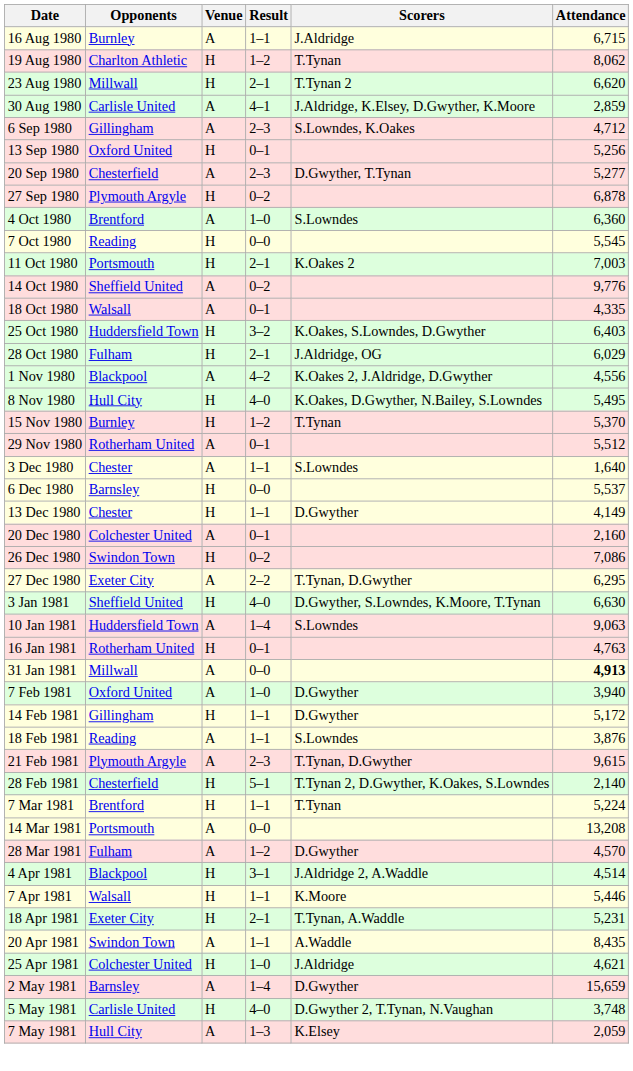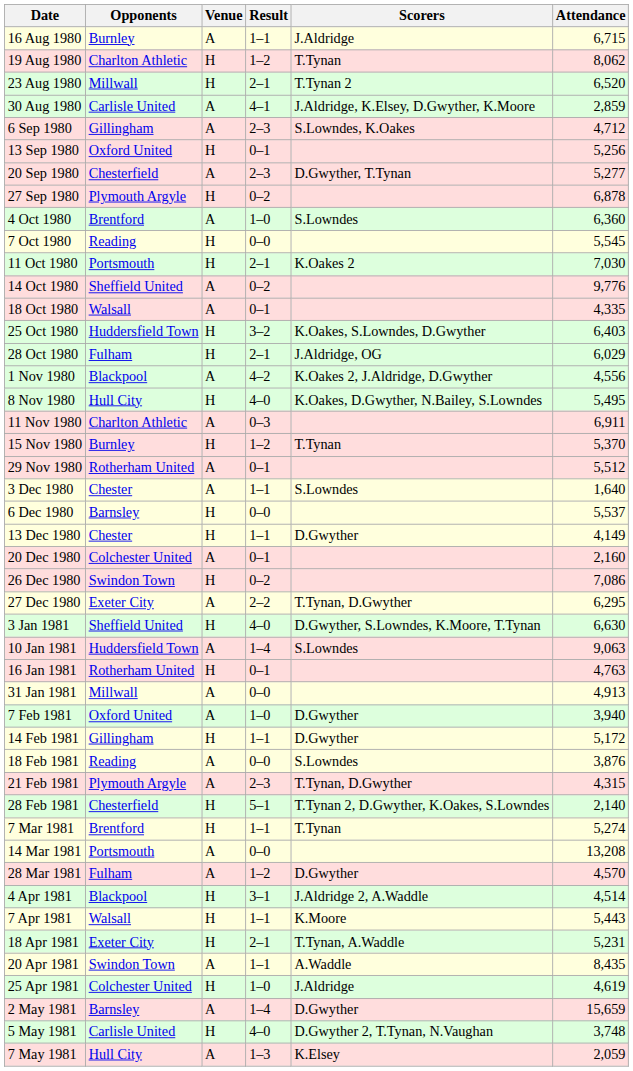 <table class="wikitable sortable">
 <tr>
 <th>Date</th>
 <th>Opponents</th>
 <th>Venue</th>
 <th>Result</th>
 <th>Scorers</th>
 <th>Attendance</th>
 </tr>
 <tr bgcolor="#ffffdd">
 <td>16 Aug 1980</td>
 <td><a href='#'>Burnley</a></td>
 <td>A</td>
 <td>1–1</td>
 <td>J.Aldridge</td>
 <td align="right">6,715</td>
 </tr>
 <tr bgcolor="#ffdddd">
 <td>19 Aug 1980</td>
 <td><a href='#'>Charlton Athletic</a></td>
 <td>H</td>
 <td>1–2</td>
 <td>T.Tynan</td>
 <td align="right">8,062</td>
 </tr>
 <tr bgcolor="#ddffdd">
 <td>23 Aug 1980</td>
 <td><a href='#'>Millwall</a></td>
 <td>H</td>
 <td>2–1</td>
 <td>T.Tynan 2</td>
-<td align="right">6,620</td>
+<td align="right">6,520</td>
 </tr>
 <tr bgcolor="#ddffdd">
 <td>30 Aug 1980</td>
 <td><a href='#'>Carlisle United</a></td>
 <td>A</td>
 <td>4–1</td>
 <td>J.Aldridge, K.Elsey, D.Gwyther, K.Moore</td>
 <td align="right">2,859</td>
 </tr>
 <tr bgcolor="#ffdddd">
 <td>6 Sep 1980</td>
 <td><a href='#'>Gillingham</a></td>
 <td>A</td>
 <td>2–3</td>
 <td>S.Lowndes, K.Oakes</td>
 <td align="right">4,712</td>
 </tr>
 <tr bgcolor="#ffdddd">
 <td>13 Sep 1980</td>
 <td><a href='#'>Oxford United</a></td>
 <td>H</td>
 <td>0–1</td>
 <td></td>
 <td align="right">5,256</td>
 </tr>
 <tr bgcolor="#ffdddd">
 <td>20 Sep 1980</td>
 <td><a href='#'>Chesterfield</a></td>
 <td>A</td>
 <td>2–3</td>
 <td>D.Gwyther, T.Tynan</td>
 <td align="right">5,277</td>
 </tr>
 <tr bgcolor="#ffdddd">
 <td>27 Sep 1980</td>
 <td><a href='#'>Plymouth Argyle</a></td>
 <td>H</td>
 <td>0–2</td>
 <td></td>
 <td align="right">6,878</td>
 </tr>
 <tr bgcolor="#ddffdd">
 <td>4 Oct 1980</td>
 <td><a href='#'>Brentford</a></td>
 <td>A</td>
 <td>1–0</td>
 <td>S.Lowndes</td>
 <td align="right">6,360</td>
 </tr>
 <tr bgcolor="#ffffdd">
 <td>7 Oct 1980</td>
 <td><a href='#'>Reading</a></td>
 <td>H</td>
 <td>0–0</td>
 <td></td>
 <td align="right">5,545</td>
 </tr>
 <tr bgcolor="#ddffdd">
 <td>11 Oct 1980</td>
 <td><a href='#'>Portsmouth</a></td>
 <td>H</td>
 <td>2–1</td>
 <td>K.Oakes 2</td>
-<td align="right">7,003</td>
+<td align="right">7,030</td>
 </tr>
 <tr bgcolor="#ffdddd">
 <td>14 Oct 1980</td>
 <td><a href='#'>Sheffield United</a></td>
 <td>A</td>
 <td>0–2</td>
 <td></td>
 <td align="right">9,776</td>
 </tr>
 <tr bgcolor="#ffdddd">
 <td>18 Oct 1980</td>
 <td><a href='#'>Walsall</a></td>
 <td>A</td>
 <td>0–1</td>
 <td></td>
 <td align="right">4,335</td>
 </tr>
 <tr bgcolor="#ddffdd">
 <td>25 Oct 1980</td>
 <td><a href='#'>Huddersfield Town</a></td>
 <td>H</td>
 <td>3–2</td>
 <td>K.Oakes, S.Lowndes, D.Gwyther</td>
 <td align="right">6,403</td>
 </tr>
 <tr bgcolor="#ddffdd">
 <td>28 Oct 1980</td>
 <td><a href='#'>Fulham</a></td>
 <td>H</td>
 <td>2–1</td>
 <td>J.Aldridge, OG</td>
 <td align="right">6,029</td>
 </tr>
 <tr bgcolor="#ddffdd">
 <td>1 Nov 1980</td>
 <td><a href='#'>Blackpool</a></td>
 <td>A</td>
 <td>4–2</td>
 <td>K.Oakes 2, J.Aldridge, D.Gwyther</td>
 <td align="right">4,556</td>
 </tr>
 <tr bgcolor="#ddffdd">
 <td>8 Nov 1980</td>
 <td><a href='#'>Hull City</a></td>
 <td>H</td>
 <td>4–0</td>
 <td>K.Oakes, D.Gwyther, N.Bailey, S.Lowndes</td>
 <td align="right">5,495</td>
+</tr>
+<tr bgcolor="#ffdddd">
+<td>11 Nov 1980</td>
+<td><a href='#'>Charlton Athletic</a></td>
+<td>A</td>
+<td>0–3</td>
+<td></td>
+<td align="right">6,911</td>
 </tr>
 <tr bgcolor="#ffdddd">
 <td>15 Nov 1980</td>
 <td><a href='#'>Burnley</a></td>
 <td>H</td>
 <td>1–2</td>
 <td>T.Tynan</td>
 <td align="right">5,370</td>
 </tr>
 <tr bgcolor="#ffdddd">
 <td>29 Nov 1980</td>
 <td><a href='#'>Rotherham United</a></td>
 <td>A</td>
 <td>0–1</td>
 <td></td>
 <td align="right">5,512</td>
 </tr>
 <tr bgcolor="#ffffdd">
 <td>3 Dec 1980</td>
 <td><a href='#'>Chester</a></td>
 <td>A</td>
 <td>1–1</td>
 <td>S.Lowndes</td>
 <td align="right">1,640</td>
 </tr>
 <tr bgcolor="#ffffdd">
 <td>6 Dec 1980</td>
 <td><a href='#'>Barnsley</a></td>
 <td>H</td>
 <td>0–0</td>
 <td></td>
 <td align="right">5,537</td>
 </tr>
 <tr bgcolor="#ffffdd">
 <td>13 Dec 1980</td>
 <td><a href='#'>Chester</a></td>
 <td>H</td>
 <td>1–1</td>
 <td>D.Gwyther</td>
 <td align="right">4,149</td>
 </tr>
 <tr bgcolor="#ffdddd">
 <td>20 Dec 1980</td>
 <td><a href='#'>Colchester United</a></td>
 <td>A</td>
 <td>0–1</td>
 <td></td>
 <td align="right">2,160</td>
 </tr>
 <tr bgcolor="#ffdddd">
 <td>26 Dec 1980</td>
 <td><a href='#'>Swindon Town</a></td>
 <td>H</td>
 <td>0–2</td>
 <td></td>
 <td align="right">7,086</td>
 </tr>
 <tr bgcolor="#ffffdd">
 <td>27 Dec 1980</td>
 <td><a href='#'>Exeter City</a></td>
 <td>A</td>
 <td>2–2</td>
 <td>T.Tynan, D.Gwyther</td>
 <td align="right">6,295</td>
 </tr>
 <tr bgcolor="#ddffdd">
 <td>3 Jan 1981</td>
 <td><a href='#'>Sheffield United</a></td>
 <td>H</td>
 <td>4–0</td>
 <td>D.Gwyther, S.Lowndes, K.Moore, T.Tynan</td>
 <td align="right">6,630</td>
 </tr>
 <tr bgcolor="#ffdddd">
 <td>10 Jan 1981</td>
 <td><a href='#'>Huddersfield Town</a></td>
 <td>A</td>
 <td>1–4</td>
 <td>S.Lowndes</td>
 <td align="right">9,063</td>
 </tr>
 <tr bgcolor="#ffdddd">
 <td>16 Jan 1981</td>
 <td><a href='#'>Rotherham United</a></td>
 <td>H</td>
 <td>0–1</td>
 <td></td>
 <td align="right">4,763</td>
 </tr>
 <tr bgcolor="#ffffdd">
 <td>31 Jan 1981</td>
 <td><a href='#'>Millwall</a></td>
 <td>A</td>
 <td>0–0</td>
 <td></td>
-<td align="right"><strong>4,913</strong></td>
+<td align="right">4,913</td>
 </tr>
 <tr bgcolor="#ddffdd">
 <td>7 Feb 1981</td>
 <td><a href='#'>Oxford United</a></td>
 <td>A</td>
 <td>1–0</td>
 <td>D.Gwyther</td>
 <td align="right">3,940</td>
 </tr>
 <tr bgcolor="#ffffdd">
 <td>14 Feb 1981</td>
 <td><a href='#'>Gillingham</a></td>
 <td>H</td>
 <td>1–1</td>
 <td>D.Gwyther</td>
 <td align="right">5,172</td>
 </tr>
 <tr bgcolor="#ffffdd">
 <td>18 Feb 1981</td>
 <td><a href='#'>Reading</a></td>
 <td>A</td>
-<td>1–1</td>
+<td>0–0</td>
 <td>S.Lowndes</td>
 <td align="right">3,876</td>
 </tr>
 <tr bgcolor="#ffdddd">
 <td>21 Feb 1981</td>
 <td><a href='#'>Plymouth Argyle</a></td>
 <td>A</td>
 <td>2–3</td>
 <td>T.Tynan, D.Gwyther</td>
-<td align="right">9,615</td>
+<td align="right">4,315</td>
 </tr>
 <tr bgcolor="#ddffdd">
 <td>28 Feb 1981</td>
 <td><a href='#'>Chesterfield</a></td>
 <td>H</td>
 <td>5–1</td>
 <td>T.Tynan 2, D.Gwyther, K.Oakes, S.Lowndes</td>
 <td align="right">2,140</td>
 </tr>
 <tr bgcolor="#ffffdd">
 <td>7 Mar 1981</td>
 <td><a href='#'>Brentford</a></td>
 <td>H</td>
 <td>1–1</td>
 <td>T.Tynan</td>
-<td align="right">5,224</td>
+<td align="right">5,274</td>
 </tr>
 <tr bgcolor="#ffffdd">
 <td>14 Mar 1981</td>
 <td><a href='#'>Portsmouth</a></td>
 <td>A</td>
 <td>0–0</td>
 <td></td>
 <td align="right">13,208</td>
 </tr>
 <tr bgcolor="#ffdddd">
 <td>28 Mar 1981</td>
 <td><a href='#'>Fulham</a></td>
 <td>A</td>
 <td>1–2</td>
 <td>D.Gwyther</td>
 <td align="right">4,570</td>
 </tr>
 <tr bgcolor="#ddffdd">
 <td>4 Apr 1981</td>
 <td><a href='#'>Blackpool</a></td>
 <td>H</td>
 <td>3–1</td>
 <td>J.Aldridge 2, A.Waddle</td>
 <td align="right">4,514</td>
 </tr>
 <tr bgcolor="#ffffdd">
 <td>7 Apr 1981</td>
 <td><a href='#'>Walsall</a></td>
 <td>H</td>
 <td>1–1</td>
 <td>K.Moore</td>
-<td align="right">5,446</td>
+<td align="right">5,443</td>
 </tr>
 <tr bgcolor="#ddffdd">
 <td>18 Apr 1981</td>
 <td><a href='#'>Exeter City</a></td>
 <td>H</td>
 <td>2–1</td>
 <td>T.Tynan, A.Waddle</td>
 <td align="right">5,231</td>
 </tr>
 <tr bgcolor="#ffffdd">
 <td>20 Apr 1981</td>
 <td><a href='#'>Swindon Town</a></td>
 <td>A</td>
 <td>1–1</td>
 <td>A.Waddle</td>
 <td align="right">8,435</td>
 </tr>
 <tr bgcolor="#ddffdd">
 <td>25 Apr 1981</td>
 <td><a href='#'>Colchester United</a></td>
 <td>H</td>
 <td>1–0</td>
 <td>J.Aldridge</td>
-<td align="right">4,621</td>
+<td align="right">4,619</td>
 </tr>
 <tr bgcolor="#ffdddd">
 <td>2 May 1981</td>
 <td><a href='#'>Barnsley</a></td>
 <td>A</td>
 <td>1–4</td>
 <td>D.Gwyther</td>
 <td align="right">15,659</td>
 </tr>
 <tr bgcolor="#ddffdd">
 <td>5 May 1981</td>
 <td><a href='#'>Carlisle United</a></td>
 <td>H</td>
 <td>4–0</td>
 <td>D.Gwyther 2, T.Tynan, N.Vaughan</td>
 <td align="right">3,748</td>
 </tr>
 <tr bgcolor="#ffdddd">
 <td>7 May 1981</td>
 <td><a href='#'>Hull City</a></td>
 <td>A</td>
 <td>1–3</td>
 <td>K.Elsey</td>
 <td align="right">2,059</td>
 </tr>
 </table>
